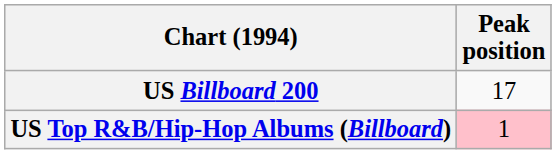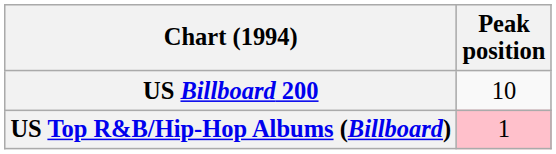 <table class="wikitable sortable plainrowheaders" style="text-align:center">
 <tr>
 <th scope="col">Chart (1994)</th>
 <th scope="col">Peak<br> position</th>
 </tr>
 <tr>
 <th scope="row">US <a href='#'><em>Billboard</em> 200</a></th>
-<td>17</td>
+<td>10</td>
 </tr>
 <tr>
 <th scope="row">US <a href='#'>Top R&B/Hip-Hop Albums</a> (<em><a href='#'>Billboard</a></em>)</th>
 <td style="background: pink;">1</td>
 </tr>
 </table>
